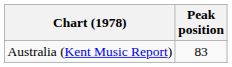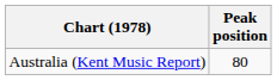 <table class="wikitable">
 <tr>
 <th>Chart (1978)</th>
 <th>Peak<br>position</th>
 </tr>
 <tr>
 <td>Australia (<a href='#'>Kent Music Report</a>)</td>
-<td align="center">83</td>
+<td align="center">80</td>
 </tr>
 </table>
